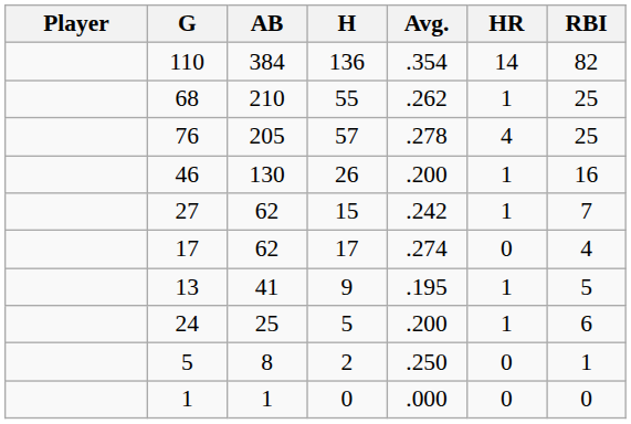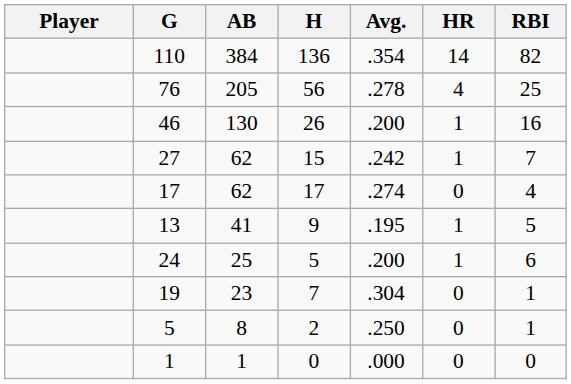 <table class="wikitable sortable">
 <tr>
 <th bgcolor="#DDDDFF" width="16%">Player</th>
 <th bgcolor="#DDDDFF" width="9%">G</th>
 <th bgcolor="#DDDDFF" width="9%">AB</th>
 <th bgcolor="#DDDDFF" width="9%">H</th>
 <th bgcolor="#DDDDFF" width="9%">Avg.</th>
 <th bgcolor="#DDDDFF" width="9%">HR</th>
 <th bgcolor="#DDDDFF" width="9%">RBI</th>
 </tr>
 <tr align="center">
 <td></td>
 <td>110</td>
 <td>384</td>
 <td>136</td>
 <td>.354</td>
 <td>14</td>
 <td>82</td>
 </tr>
 <tr align="center">
 <td></td>
-<td>68</td>
-<td>210</td>
-<td>55</td>
-<td>.262</td>
-<td>1</td>
-<td>25</td>
-</tr>
-<tr align="center">
-<td></td>
 <td>76</td>
 <td>205</td>
-<td>57</td>
+<td>56</td>
 <td>.278</td>
 <td>4</td>
 <td>25</td>
 </tr>
 <tr align="center">
 <td></td>
 <td>46</td>
 <td>130</td>
 <td>26</td>
 <td>.200</td>
 <td>1</td>
 <td>16</td>
 </tr>
 <tr align="center">
 <td></td>
 <td>27</td>
 <td>62</td>
 <td>15</td>
 <td>.242</td>
 <td>1</td>
 <td>7</td>
 </tr>
 <tr align="center">
 <td></td>
 <td>17</td>
 <td>62</td>
 <td>17</td>
 <td>.274</td>
 <td>0</td>
 <td>4</td>
 </tr>
 <tr align="center">
 <td></td>
 <td>13</td>
 <td>41</td>
 <td>9</td>
 <td>.195</td>
 <td>1</td>
 <td>5</td>
 </tr>
 <tr align="center">
 <td></td>
 <td>24</td>
 <td>25</td>
 <td>5</td>
 <td>.200</td>
 <td>1</td>
 <td>6</td>
 </tr>
 <tr align="center">
 <td></td>
+<td>19</td>
+<td>23</td>
+<td>7</td>
+<td>.304</td>
+<td>0</td>
+<td>1</td>
+</tr>
+<tr align="center">
+<td></td>
 <td>5</td>
 <td>8</td>
 <td>2</td>
 <td>.250</td>
 <td>0</td>
 <td>1</td>
 </tr>
 <tr align="center">
 <td></td>
 <td>1</td>
 <td>1</td>
 <td>0</td>
 <td>.000</td>
 <td>0</td>
 <td>0</td>
 </tr>
 </table>
